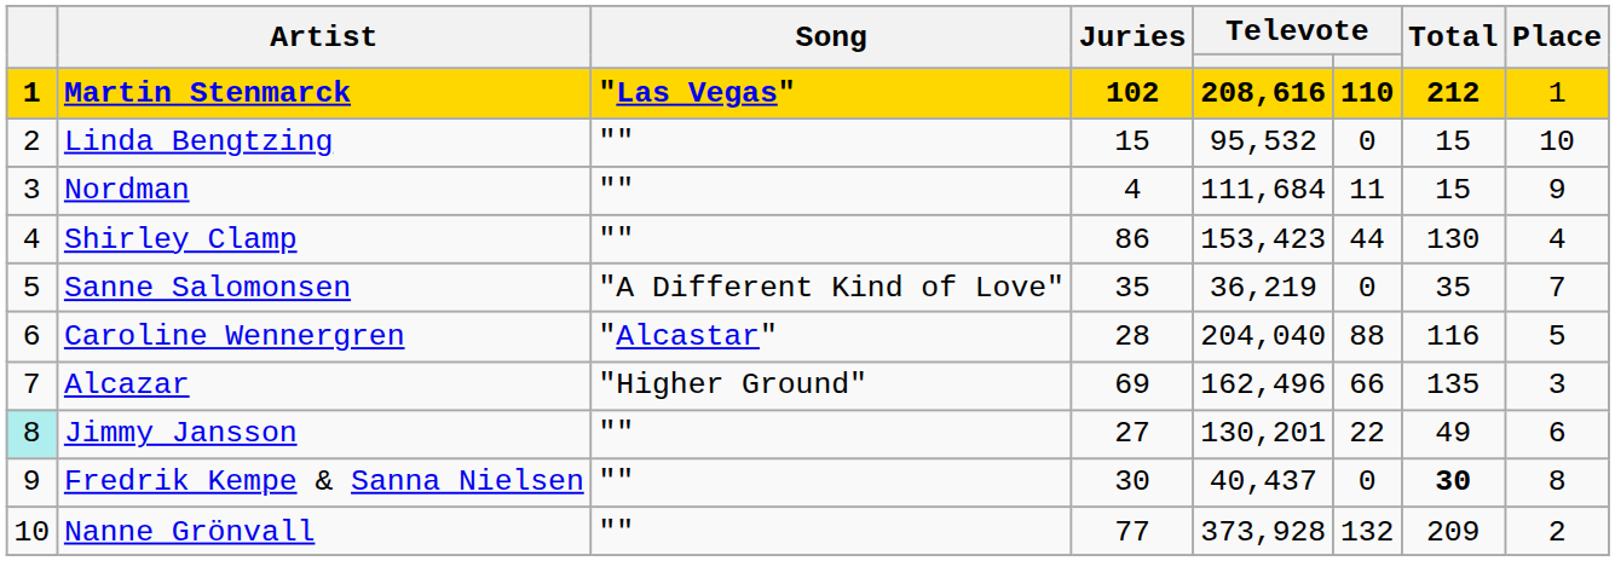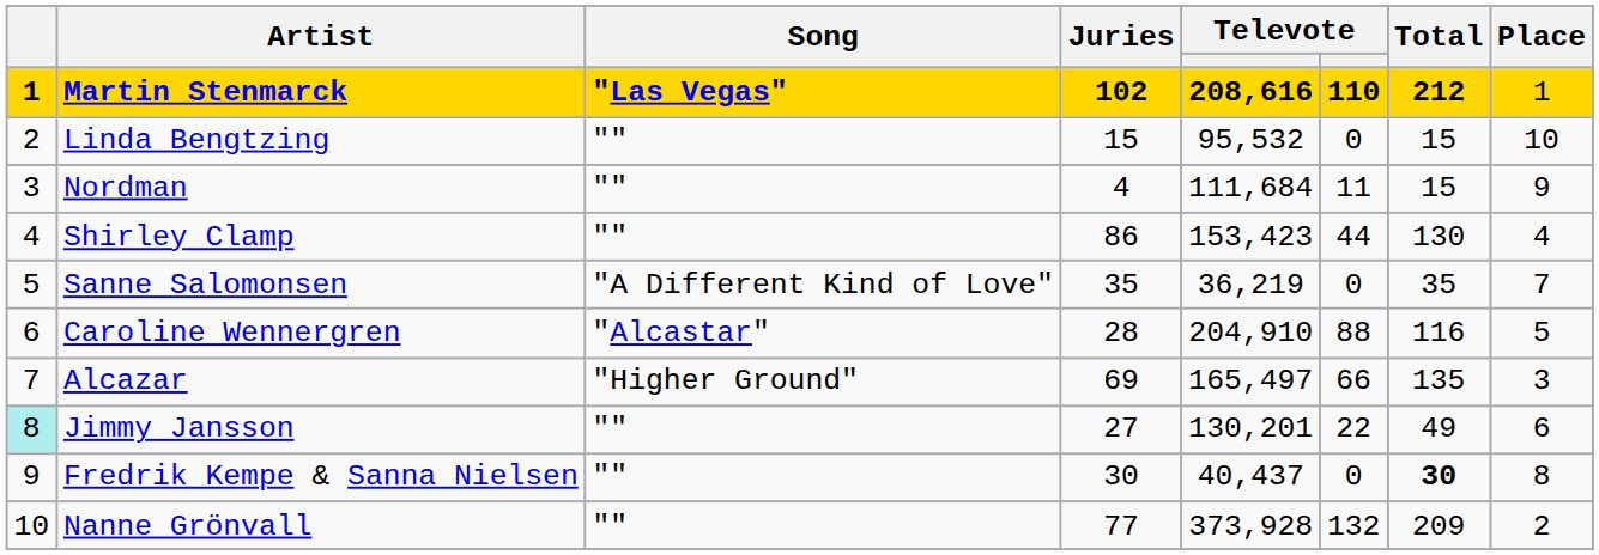 <table class="sortable wikitable" style="margin: 1em auto 1em auto; text-align:center;">
 <tr>
 <th rowspan="2"></th>
 <th rowspan="2">Artist</th>
 <th rowspan="2">Song</th>
 <th rowspan="2">Juries</th>
 <th colspan="2">Televote</th>
 <th rowspan="2">Total</th>
 <th rowspan="2">Place</th>
 </tr>
 <tr>
 <th></th>
 <th></th>
 </tr>
 <tr style="background:gold;">
 <td><strong>1</strong></td>
 <td align="left"><strong><a href='#'>Martin Stenmarck</a></strong></td>
 <td align="left"><strong>"<a href='#'>Las Vegas</a>"</strong></td>
 <td><strong>102</strong></td>
 <td><strong>208,616</strong></td>
 <td><strong>110</strong></td>
 <td><strong>212</strong></td>
 <td>1</td>
 </tr>
 <tr>
 <td>2</td>
 <td align="left"><a href='#'>Linda Bengtzing</a></td>
 <td align="left">""</td>
 <td>15</td>
 <td>95,532</td>
 <td>0</td>
 <td>15</td>
 <td>10</td>
 </tr>
 <tr>
 <td>3</td>
 <td align="left"><a href='#'>Nordman</a></td>
 <td align="left">""</td>
 <td>4</td>
 <td>111,684</td>
 <td>11</td>
 <td>15</td>
 <td>9</td>
 </tr>
 <tr>
 <td>4</td>
 <td align="left"><a href='#'>Shirley Clamp</a></td>
 <td align="left">""</td>
 <td>86</td>
 <td>153,423</td>
 <td>44</td>
 <td>130</td>
 <td>4</td>
 </tr>
 <tr>
 <td>5</td>
 <td align="left"><a href='#'>Sanne Salomonsen</a></td>
 <td align="left">"A Different Kind of Love"</td>
 <td>35</td>
 <td>36,219</td>
 <td>0</td>
 <td>35</td>
 <td>7</td>
 </tr>
 <tr>
 <td>6</td>
 <td align="left"><a href='#'>Caroline Wennergren</a></td>
 <td align="left">"<a href='#'>Alcastar</a>"</td>
 <td>28</td>
-<td>204,040</td>
+<td>204,910</td>
 <td>88</td>
 <td>116</td>
 <td>5</td>
 </tr>
 <tr>
 <td>7</td>
 <td align="left"><a href='#'>Alcazar</a></td>
 <td align="left">"Higher Ground"</td>
 <td>69</td>
-<td>162,496</td>
+<td>165,497</td>
 <td>66</td>
 <td>135</td>
 <td>3</td>
 </tr>
 <tr>
 <td style="background: paleturquoise;">8</td>
 <td align="left"><a href='#'>Jimmy Jansson</a></td>
 <td align="left">""</td>
 <td>27</td>
 <td>130,201</td>
 <td>22</td>
 <td>49</td>
 <td>6</td>
 </tr>
 <tr>
 <td>9</td>
 <td align="left"><a href='#'>Fredrik Kempe</a> & <a href='#'>Sanna Nielsen</a></td>
 <td align="left">""</td>
 <td>30</td>
 <td>40,437</td>
 <td>0</td>
 <td><strong>30</strong></td>
 <td>8</td>
 </tr>
 <tr>
 <td>10</td>
 <td align="left"><a href='#'>Nanne Grönvall</a></td>
 <td align="left">""</td>
 <td>77</td>
 <td>373,928</td>
 <td>132</td>
 <td>209</td>
 <td>2</td>
 </tr>
 </table>
